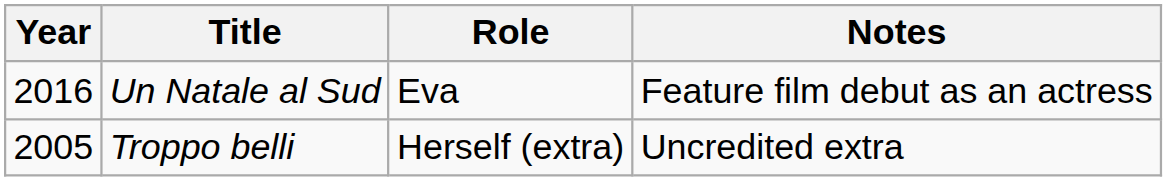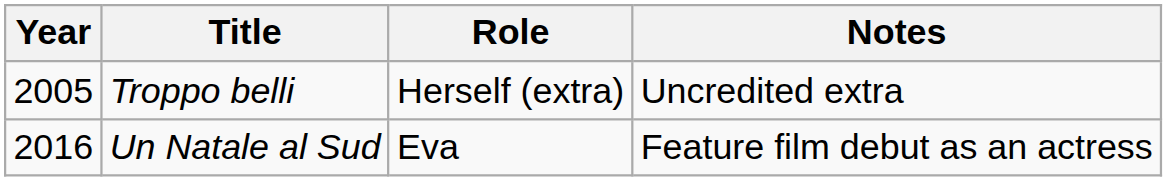 <table class="wikitable">
 <tr>
 <th>Year</th>
 <th>Title</th>
 <th>Role</th>
 <th>Notes</th>
 </tr>
 <tr>
+<td>2005</td>
+<td><em>Troppo belli</em></td>
+<td>Herself (extra)</td>
+<td>Uncredited extra</td>
+</tr>
+<tr>
 <td>2016</td>
 <td><em>Un Natale al Sud</em></td>
 <td>Eva</td>
 <td>Feature film debut as an actress</td>
 </tr>
-<tr>
-<td>2005</td>
-<td><em>Troppo belli</em></td>
-<td>Herself (extra)</td>
-<td>Uncredited extra</td>
-</tr>
 </table>
